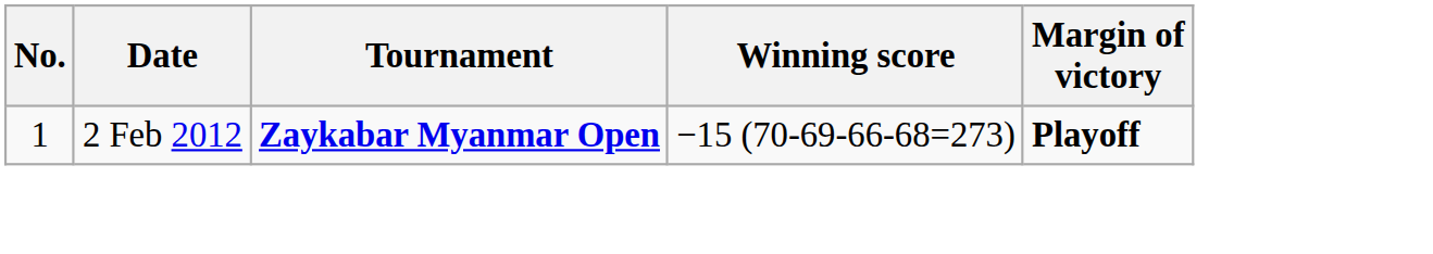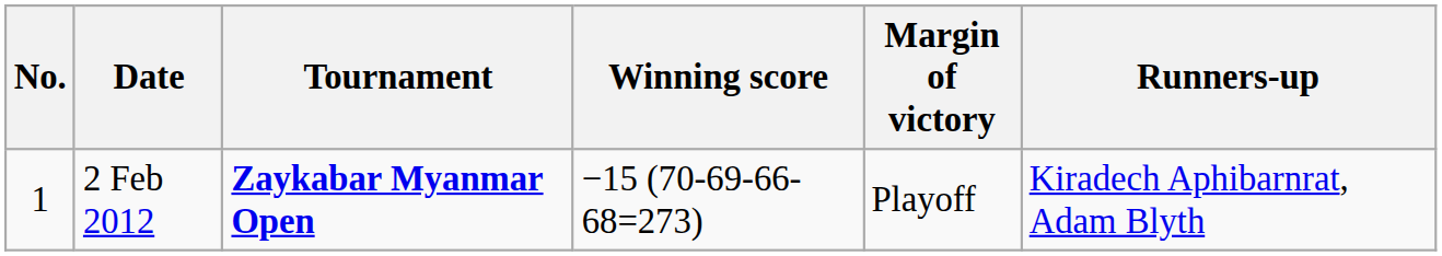 <table class="wikitable" style="font-size:95%;">
 <tr>
 <th>No.</th>
 <th>Date</th>
 <th>Tournament</th>
 <th>Winning score</th>
 <th>Margin of<br>victory</th>
+<th>Runners-up</th>
 </tr>
 <tr>
 <td align=center>1</td>
 <td>2 Feb <a href='#'>2012</a></td>
 <td><strong><a href='#'>Zaykabar Myanmar Open</a></strong></td>
 <td>−15 (70-69-66-68=273)</td>
-<td><strong>Playoff</strong></td>
+<td>Playoff</td>
+<td> <a href='#'>Kiradech Aphibarnrat</a>,  <a href='#'>Adam Blyth</a></td>
 </tr>
 </table>
